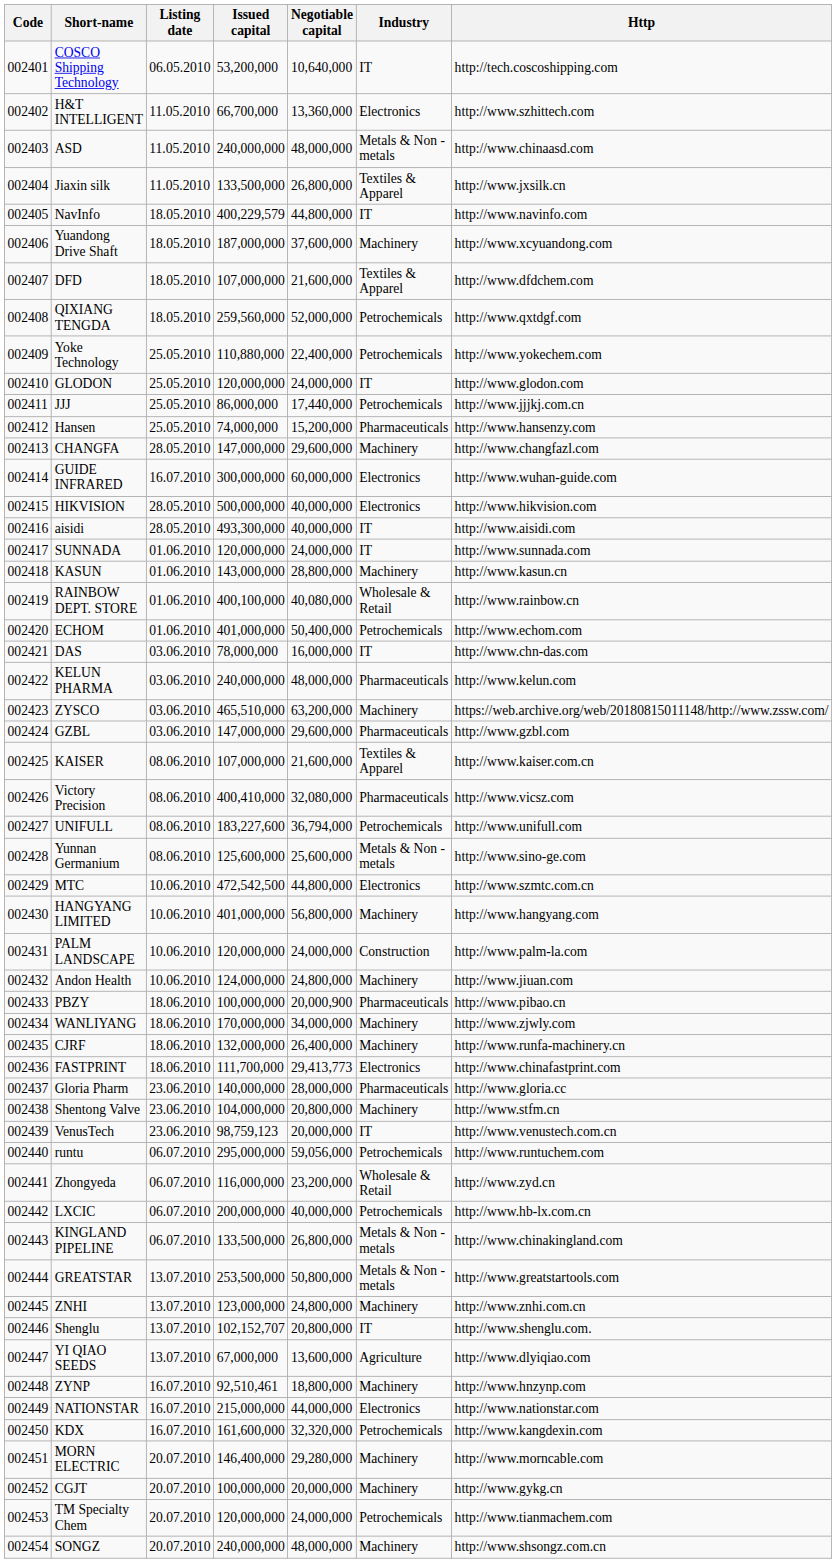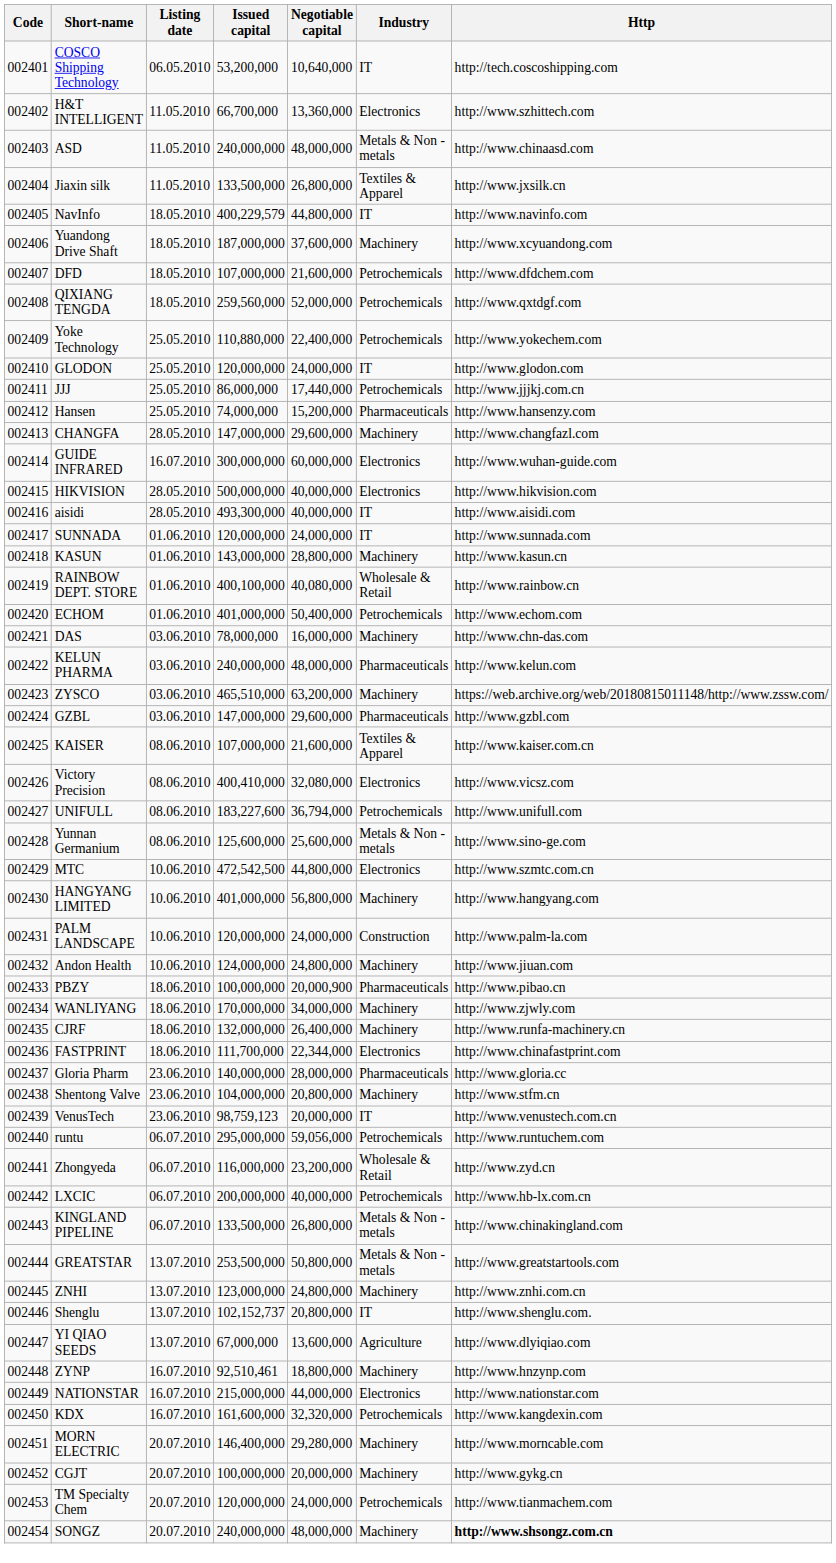 <table class=wikitable>
 <tr>
 <th>Code</th>
 <th>Short-name</th>
 <th>Listing date</th>
 <th>Issued capital</th>
 <th>Negotiable capital</th>
 <th>Industry</th>
 <th>Http</th>
 </tr>
 <tr>
 <td>002401</td>
 <td><a href='#'>COSCO Shipping Technology</a></td>
 <td>06.05.2010</td>
 <td>53,200,000</td>
 <td>10,640,000</td>
 <td>IT</td>
 <td>http://tech.coscoshipping.com</td>
 </tr>
 <tr>
 <td>002402</td>
 <td>H&T INTELLIGENT</td>
 <td>11.05.2010</td>
 <td>66,700,000</td>
 <td>13,360,000</td>
 <td>Electronics</td>
 <td>http://www.szhittech.com</td>
 </tr>
 <tr>
 <td>002403</td>
 <td>ASD</td>
 <td>11.05.2010</td>
 <td>240,000,000</td>
 <td>48,000,000</td>
 <td>Metals & Non -metals</td>
 <td>http://www.chinaasd.com</td>
 </tr>
 <tr>
 <td>002404</td>
 <td>Jiaxin silk</td>
 <td>11.05.2010</td>
 <td>133,500,000</td>
 <td>26,800,000</td>
 <td>Textiles & Apparel</td>
 <td>http://www.jxsilk.cn</td>
 </tr>
 <tr>
 <td>002405</td>
 <td>NavInfo</td>
 <td>18.05.2010</td>
 <td>400,229,579</td>
 <td>44,800,000</td>
 <td>IT</td>
 <td>http://www.navinfo.com</td>
 </tr>
 <tr>
 <td>002406</td>
 <td>Yuandong Drive Shaft</td>
 <td>18.05.2010</td>
 <td>187,000,000</td>
 <td>37,600,000</td>
 <td>Machinery</td>
 <td>http://www.xcyuandong.com</td>
 </tr>
 <tr>
 <td>002407</td>
 <td>DFD</td>
 <td>18.05.2010</td>
 <td>107,000,000</td>
 <td>21,600,000</td>
-<td>Textiles & Apparel</td>
+<td>Petrochemicals</td>
 <td>http://www.dfdchem.com</td>
 </tr>
 <tr>
 <td>002408</td>
 <td>QIXIANG TENGDA</td>
 <td>18.05.2010</td>
 <td>259,560,000</td>
 <td>52,000,000</td>
 <td>Petrochemicals</td>
 <td>http://www.qxtdgf.com</td>
 </tr>
 <tr>
 <td>002409</td>
 <td>Yoke Technology</td>
 <td>25.05.2010</td>
 <td>110,880,000</td>
 <td>22,400,000</td>
 <td>Petrochemicals</td>
 <td>http://www.yokechem.com</td>
 </tr>
 <tr>
 <td>002410</td>
 <td>GLODON</td>
 <td>25.05.2010</td>
 <td>120,000,000</td>
 <td>24,000,000</td>
 <td>IT</td>
 <td>http://www.glodon.com</td>
 </tr>
 <tr>
 <td>002411</td>
 <td>JJJ</td>
 <td>25.05.2010</td>
 <td>86,000,000</td>
 <td>17,440,000</td>
 <td>Petrochemicals</td>
 <td>http://www.jjjkj.com.cn</td>
 </tr>
 <tr>
 <td>002412</td>
 <td>Hansen</td>
 <td>25.05.2010</td>
 <td>74,000,000</td>
 <td>15,200,000</td>
 <td>Pharmaceuticals</td>
 <td>http://www.hansenzy.com</td>
 </tr>
 <tr>
 <td>002413</td>
 <td>CHANGFA</td>
 <td>28.05.2010</td>
 <td>147,000,000</td>
 <td>29,600,000</td>
 <td>Machinery</td>
 <td>http://www.changfazl.com</td>
 </tr>
 <tr>
 <td>002414</td>
 <td>GUIDE INFRARED</td>
 <td>16.07.2010</td>
 <td>300,000,000</td>
 <td>60,000,000</td>
 <td>Electronics</td>
 <td>http://www.wuhan-guide.com</td>
 </tr>
 <tr>
 <td>002415</td>
 <td>HIKVISION</td>
 <td>28.05.2010</td>
 <td>500,000,000</td>
 <td>40,000,000</td>
 <td>Electronics</td>
 <td>http://www.hikvision.com</td>
 </tr>
 <tr>
 <td>002416</td>
 <td>aisidi</td>
 <td>28.05.2010</td>
 <td>493,300,000</td>
 <td>40,000,000</td>
 <td>IT</td>
 <td>http://www.aisidi.com</td>
 </tr>
 <tr>
 <td>002417</td>
 <td>SUNNADA</td>
 <td>01.06.2010</td>
 <td>120,000,000</td>
 <td>24,000,000</td>
 <td>IT</td>
 <td>http://www.sunnada.com</td>
 </tr>
 <tr>
 <td>002418</td>
 <td>KASUN</td>
 <td>01.06.2010</td>
 <td>143,000,000</td>
 <td>28,800,000</td>
 <td>Machinery</td>
 <td>http://www.kasun.cn</td>
 </tr>
 <tr>
 <td>002419</td>
 <td>RAINBOW DEPT. STORE</td>
 <td>01.06.2010</td>
 <td>400,100,000</td>
 <td>40,080,000</td>
 <td>Wholesale & Retail</td>
 <td>http://www.rainbow.cn</td>
 </tr>
 <tr>
 <td>002420</td>
 <td>ECHOM</td>
 <td>01.06.2010</td>
 <td>401,000,000</td>
 <td>50,400,000</td>
 <td>Petrochemicals</td>
 <td>http://www.echom.com</td>
 </tr>
 <tr>
 <td>002421</td>
 <td>DAS</td>
 <td>03.06.2010</td>
 <td>78,000,000</td>
 <td>16,000,000</td>
-<td>IT</td>
+<td>Machinery</td>
 <td>http://www.chn-das.com</td>
 </tr>
 <tr>
 <td>002422</td>
 <td>KELUN PHARMA</td>
 <td>03.06.2010</td>
 <td>240,000,000</td>
 <td>48,000,000</td>
 <td>Pharmaceuticals</td>
 <td>http://www.kelun.com</td>
 </tr>
 <tr>
 <td>002423</td>
 <td>ZYSCO</td>
 <td>03.06.2010</td>
 <td>465,510,000</td>
 <td>63,200,000</td>
 <td>Machinery</td>
 <td>https://web.archive.org/web/20180815011148/http://www.zssw.com/</td>
 </tr>
 <tr>
 <td>002424</td>
 <td>GZBL</td>
 <td>03.06.2010</td>
 <td>147,000,000</td>
 <td>29,600,000</td>
 <td>Pharmaceuticals</td>
 <td>http://www.gzbl.com</td>
 </tr>
 <tr>
 <td>002425</td>
 <td>KAISER</td>
 <td>08.06.2010</td>
 <td>107,000,000</td>
 <td>21,600,000</td>
 <td>Textiles & Apparel</td>
 <td>http://www.kaiser.com.cn</td>
 </tr>
 <tr>
 <td>002426</td>
 <td>Victory Precision</td>
 <td>08.06.2010</td>
 <td>400,410,000</td>
 <td>32,080,000</td>
-<td>Pharmaceuticals</td>
+<td>Electronics</td>
 <td>http://www.vicsz.com</td>
 </tr>
 <tr>
 <td>002427</td>
 <td>UNIFULL</td>
 <td>08.06.2010</td>
 <td>183,227,600</td>
 <td>36,794,000</td>
 <td>Petrochemicals</td>
 <td>http://www.unifull.com</td>
 </tr>
 <tr>
 <td>002428</td>
 <td>Yunnan Germanium</td>
 <td>08.06.2010</td>
 <td>125,600,000</td>
 <td>25,600,000</td>
 <td>Metals & Non -metals</td>
 <td>http://www.sino-ge.com</td>
 </tr>
 <tr>
 <td>002429</td>
 <td>MTC</td>
 <td>10.06.2010</td>
 <td>472,542,500</td>
 <td>44,800,000</td>
 <td>Electronics</td>
 <td>http://www.szmtc.com.cn</td>
 </tr>
 <tr>
 <td>002430</td>
 <td>HANGYANG LIMITED</td>
 <td>10.06.2010</td>
 <td>401,000,000</td>
 <td>56,800,000</td>
 <td>Machinery</td>
 <td>http://www.hangyang.com</td>
 </tr>
 <tr>
 <td>002431</td>
 <td>PALM LANDSCAPE</td>
 <td>10.06.2010</td>
 <td>120,000,000</td>
 <td>24,000,000</td>
 <td>Construction</td>
 <td>http://www.palm-la.com</td>
 </tr>
 <tr>
 <td>002432</td>
 <td>Andon Health</td>
 <td>10.06.2010</td>
 <td>124,000,000</td>
 <td>24,800,000</td>
 <td>Machinery</td>
 <td>http://www.jiuan.com</td>
 </tr>
 <tr>
 <td>002433</td>
 <td>PBZY</td>
 <td>18.06.2010</td>
 <td>100,000,000</td>
 <td>20,000,900</td>
 <td>Pharmaceuticals</td>
 <td>http://www.pibao.cn</td>
 </tr>
 <tr>
 <td>002434</td>
 <td>WANLIYANG</td>
 <td>18.06.2010</td>
 <td>170,000,000</td>
 <td>34,000,000</td>
 <td>Machinery</td>
 <td>http://www.zjwly.com</td>
 </tr>
 <tr>
 <td>002435</td>
 <td>CJRF</td>
 <td>18.06.2010</td>
 <td>132,000,000</td>
 <td>26,400,000</td>
 <td>Machinery</td>
 <td>http://www.runfa-machinery.cn</td>
 </tr>
 <tr>
 <td>002436</td>
 <td>FASTPRINT</td>
 <td>18.06.2010</td>
 <td>111,700,000</td>
-<td>29,413,773</td>
+<td>22,344,000</td>
 <td>Electronics</td>
 <td>http://www.chinafastprint.com</td>
 </tr>
 <tr>
 <td>002437</td>
 <td>Gloria Pharm</td>
 <td>23.06.2010</td>
 <td>140,000,000</td>
 <td>28,000,000</td>
 <td>Pharmaceuticals</td>
 <td>http://www.gloria.cc</td>
 </tr>
 <tr>
 <td>002438</td>
 <td>Shentong Valve</td>
 <td>23.06.2010</td>
 <td>104,000,000</td>
 <td>20,800,000</td>
 <td>Machinery</td>
 <td>http://www.stfm.cn</td>
 </tr>
 <tr>
 <td>002439</td>
 <td>VenusTech</td>
 <td>23.06.2010</td>
 <td>98,759,123</td>
 <td>20,000,000</td>
 <td>IT</td>
 <td>http://www.venustech.com.cn</td>
 </tr>
 <tr>
 <td>002440</td>
 <td>runtu</td>
 <td>06.07.2010</td>
 <td>295,000,000</td>
 <td>59,056,000</td>
 <td>Petrochemicals</td>
 <td>http://www.runtuchem.com</td>
 </tr>
 <tr>
 <td>002441</td>
 <td>Zhongyeda</td>
 <td>06.07.2010</td>
 <td>116,000,000</td>
 <td>23,200,000</td>
 <td>Wholesale & Retail</td>
 <td>http://www.zyd.cn</td>
 </tr>
 <tr>
 <td>002442</td>
 <td>LXCIC</td>
 <td>06.07.2010</td>
 <td>200,000,000</td>
 <td>40,000,000</td>
 <td>Petrochemicals</td>
 <td>http://www.hb-lx.com.cn</td>
 </tr>
 <tr>
 <td>002443</td>
 <td>KINGLAND PIPELINE</td>
 <td>06.07.2010</td>
 <td>133,500,000</td>
 <td>26,800,000</td>
 <td>Metals & Non -metals</td>
 <td>http://www.chinakingland.com</td>
 </tr>
 <tr>
 <td>002444</td>
 <td>GREATSTAR</td>
 <td>13.07.2010</td>
 <td>253,500,000</td>
 <td>50,800,000</td>
 <td>Metals & Non -metals</td>
 <td>http://www.greatstartools.com</td>
 </tr>
 <tr>
 <td>002445</td>
 <td>ZNHI</td>
 <td>13.07.2010</td>
 <td>123,000,000</td>
 <td>24,800,000</td>
 <td>Machinery</td>
 <td>http://www.znhi.com.cn</td>
 </tr>
 <tr>
 <td>002446</td>
 <td>Shenglu</td>
 <td>13.07.2010</td>
-<td>102,152,707</td>
+<td>102,152,737</td>
 <td>20,800,000</td>
 <td>IT</td>
 <td>http://www.shenglu.com.</td>
 </tr>
 <tr>
 <td>002447</td>
 <td>YI QIAO SEEDS</td>
 <td>13.07.2010</td>
 <td>67,000,000</td>
 <td>13,600,000</td>
 <td>Agriculture</td>
 <td>http://www.dlyiqiao.com</td>
 </tr>
 <tr>
 <td>002448</td>
 <td>ZYNP</td>
 <td>16.07.2010</td>
 <td>92,510,461</td>
 <td>18,800,000</td>
 <td>Machinery</td>
 <td>http://www.hnzynp.com</td>
 </tr>
 <tr>
 <td>002449</td>
 <td>NATIONSTAR</td>
 <td>16.07.2010</td>
 <td>215,000,000</td>
 <td>44,000,000</td>
 <td>Electronics</td>
 <td>http://www.nationstar.com</td>
 </tr>
 <tr>
 <td>002450</td>
 <td>KDX</td>
 <td>16.07.2010</td>
 <td>161,600,000</td>
 <td>32,320,000</td>
 <td>Petrochemicals</td>
 <td>http://www.kangdexin.com</td>
 </tr>
 <tr>
 <td>002451</td>
 <td>MORN ELECTRIC</td>
 <td>20.07.2010</td>
 <td>146,400,000</td>
 <td>29,280,000</td>
 <td>Machinery</td>
 <td>http://www.morncable.com</td>
 </tr>
 <tr>
 <td>002452</td>
 <td>CGJT</td>
 <td>20.07.2010</td>
 <td>100,000,000</td>
 <td>20,000,000</td>
 <td>Machinery</td>
 <td>http://www.gykg.cn</td>
 </tr>
 <tr>
 <td>002453</td>
 <td>TM Specialty Chem</td>
 <td>20.07.2010</td>
 <td>120,000,000</td>
 <td>24,000,000</td>
 <td>Petrochemicals</td>
 <td>http://www.tianmachem.com</td>
 </tr>
 <tr>
 <td>002454</td>
 <td>SONGZ</td>
 <td>20.07.2010</td>
 <td>240,000,000</td>
 <td>48,000,000</td>
 <td>Machinery</td>
-<td>http://www.shsongz.com.cn</td>
+<td><strong>http://www.shsongz.com.cn</strong></td>
 </tr>
 </table>
